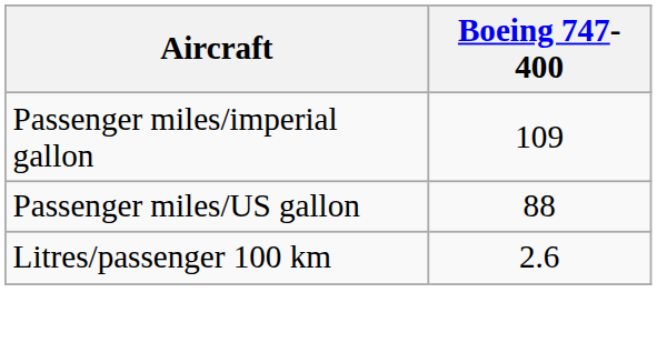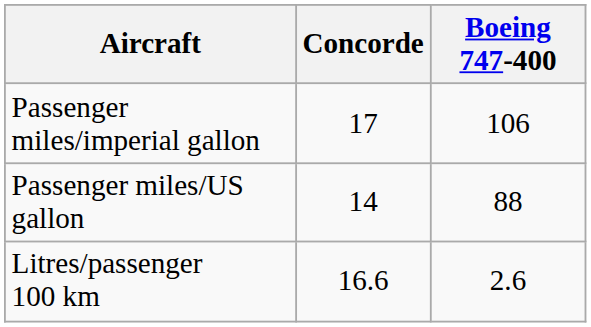 <table class="wikitable floatright" style="width: 20em">
 <tr>
 <th>Aircraft</th>
+<th>Concorde</th>
 <th><a href='#'>Boeing 747</a>-400</th>
 </tr>
 <tr>
 <td>Passenger miles/imperial gallon</td>
-<td style="text-align:center">109</td>
+<td style="text-align:center">17</td>
+<td style="text-align:center">106</td>
 </tr>
 <tr>
 <td>Passenger miles/US gallon</td>
+<td style="text-align:center">14</td>
 <td style="text-align:center">88</td>
 </tr>
 <tr>
 <td>Litres/passenger 100 km</td>
+<td style="text-align:center">16.6</td>
 <td style="text-align:center">2.6</td>
 </tr>
 </table>
